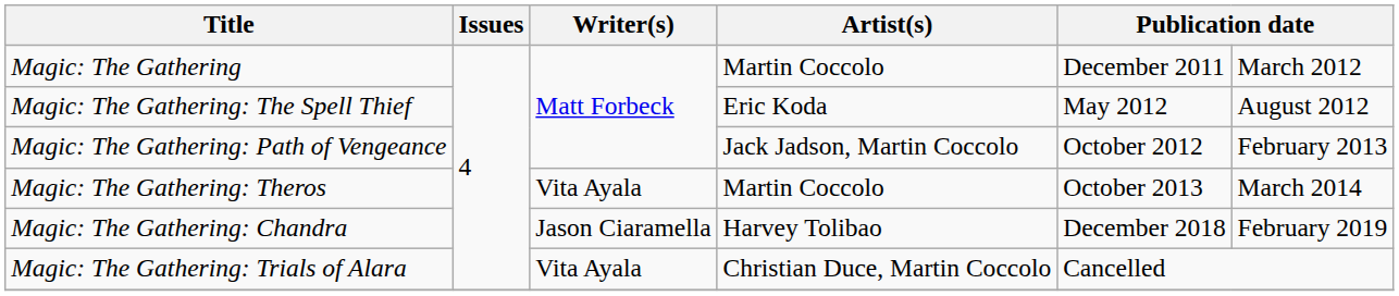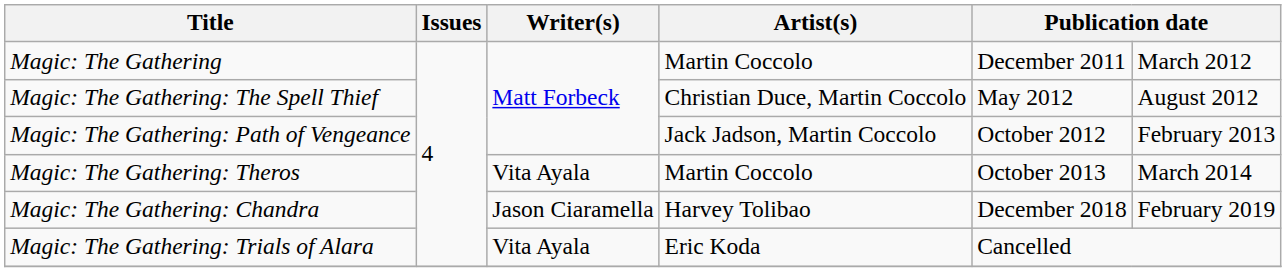 <table class="wikitable">
 <tr>
 <th>Title</th>
 <th>Issues</th>
 <th>Writer(s)</th>
 <th>Artist(s)</th>
 <th colspan="2">Publication date</th>
 </tr>
 <tr>
 <td><em>Magic: The Gathering</em></td>
 <td rowspan="6">4</td>
 <td rowspan="3"><a href='#'>Matt Forbeck</a></td>
 <td>Martin Coccolo</td>
 <td>December 2011</td>
 <td>March 2012</td>
 </tr>
 <tr>
 <td><em>Magic: The Gathering: The Spell Thief</em></td>
-<td>Eric Koda</td>
+<td>Christian Duce, Martin Coccolo</td>
 <td>May 2012</td>
 <td>August 2012</td>
 </tr>
 <tr>
 <td><em>Magic: The Gathering: Path of Vengeance</em></td>
 <td>Jack Jadson, Martin Coccolo</td>
 <td>October 2012</td>
 <td>February 2013</td>
 </tr>
 <tr>
 <td><em>Magic: The Gathering: Theros</em></td>
 <td>Vita Ayala</td>
 <td>Martin Coccolo</td>
 <td>October 2013</td>
 <td>March 2014</td>
 </tr>
 <tr>
 <td><em>Magic: The Gathering: Chandra</em></td>
 <td>Jason Ciaramella</td>
 <td>Harvey Tolibao</td>
 <td>December 2018</td>
 <td>February 2019</td>
 </tr>
 <tr>
 <td><em>Magic: The Gathering: Trials of Alara</em></td>
 <td>Vita Ayala</td>
-<td>Christian Duce, Martin Coccolo</td>
+<td>Eric Koda</td>
 <td colspan="2">Cancelled</td>
 </tr>
 <tr>
 </tr>
 </table>
